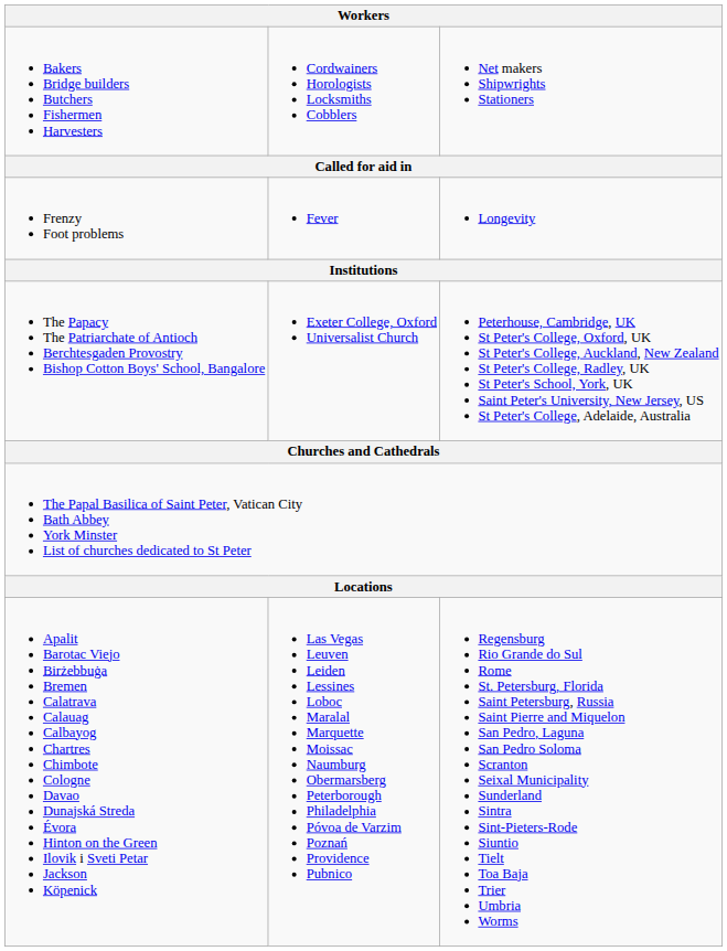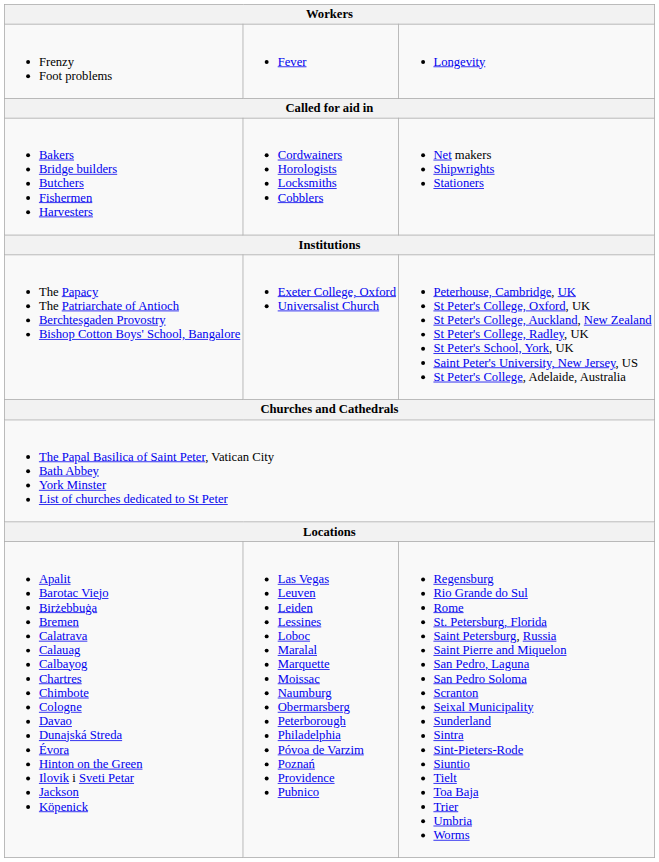 <table class="wikitable">
 <tr>
 <th colspan=3>Workers</th>
 </tr>
 <tr>
-<td Valign="top"><br><ul><li><a href='#'>Bakers</a></li><li><a href='#'>Bridge builders</a></li><li><a href='#'>Butchers</a></li><li><a href='#'>Fishermen</a></li><li><a href='#'>Harvesters</a></li></ul></td>
-<td Valign="top"><br><ul><li><a href='#'>Cordwainers</a></li><li><a href='#'>Horologists</a></li><li><a href='#'>Locksmiths</a></li><li><a href='#'>Cobblers</a></li></ul></td>
-<td Valign="top"><br><ul><li><a href='#'>Net</a> makers</li><li><a href='#'>Shipwrights</a></li><li><a href='#'>Stationers</a></li></ul></td>
+<td Valign="top"><br><ul><li>Frenzy</li><li>Foot problems</li></ul></td>
+<td Valign="top"><br><ul><li><a href='#'>Fever</a></li></ul></td>
+<td Valign="top"><br><ul><li><a href='#'>Longevity</a></li></ul></td>
 </tr>
 <tr>
 <th colspan=3>Called for aid in</th>
 </tr>
 <tr>
-<td Valign="top"><br><ul><li>Frenzy</li><li>Foot problems</li></ul></td>
-<td Valign="top"><br><ul><li><a href='#'>Fever</a></li></ul></td>
-<td Valign="top"><br><ul><li><a href='#'>Longevity</a></li></ul></td>
+<td Valign="top"><br><ul><li><a href='#'>Bakers</a></li><li><a href='#'>Bridge builders</a></li><li><a href='#'>Butchers</a></li><li><a href='#'>Fishermen</a></li><li><a href='#'>Harvesters</a></li></ul></td>
+<td Valign="top"><br><ul><li><a href='#'>Cordwainers</a></li><li><a href='#'>Horologists</a></li><li><a href='#'>Locksmiths</a></li><li><a href='#'>Cobblers</a></li></ul></td>
+<td Valign="top"><br><ul><li><a href='#'>Net</a> makers</li><li><a href='#'>Shipwrights</a></li><li><a href='#'>Stationers</a></li></ul></td>
 </tr>
 <tr>
 <th colspan=3>Institutions</th>
 </tr>
 <tr>
 <td Valign="top"><br><ul><li>The <a href='#'>Papacy</a></li><li>The <a href='#'>Patriarchate of Antioch</a></li><li><a href='#'>Berchtesgaden Provostry</a></li><li><a href='#'>Bishop Cotton Boys' School, Bangalore</a></li></ul></td>
 <td Valign="top"><br><ul><li><a href='#'>Exeter College, Oxford</a></li><li><a href='#'>Universalist Church</a></li></ul></td>
 <td Valign="top"><br><ul><li><a href='#'>Peterhouse, Cambridge</a>, <a href='#'>UK</a></li><li><a href='#'>St Peter's College, Oxford</a>, UK</li><li><a href='#'>St Peter's College, Auckland</a>, <a href='#'>New Zealand</a></li><li><a href='#'>St Peter's College, Radley</a>, UK</li><li><a href='#'>St Peter's School, York</a>, UK</li><li><a href='#'>Saint Peter's University, New Jersey</a>, US</li><li><a href='#'>St Peter's College</a>, Adelaide, Australia</li></ul></td>
 </tr>
 <tr>
 <th colspan=3>Churches and Cathedrals</th>
 </tr>
 <tr>
 <td style="vertical-align:top;" colspan="3"><br><ul><li><a href='#'>The Papal Basilica of Saint Peter</a>, Vatican City</li><li><a href='#'>Bath Abbey</a></li><li><a href='#'>York Minster</a></li><li><a href='#'>List of churches dedicated to St Peter</a></li></ul></td>
 </tr>
 <tr>
 <th colspan=3>Locations</th>
 </tr>
 <tr>
 <td Valign="top"><br><ul><li><a href='#'>Apalit</a></li><li><a href='#'>Barotac Viejo</a></li><li><a href='#'>Birżebbuġa</a></li><li><a href='#'>Bremen</a></li><li><a href='#'>Calatrava</a></li><li><a href='#'>Calauag</a></li><li><a href='#'>Calbayog</a></li><li><a href='#'>Chartres</a></li><li><a href='#'>Chimbote</a></li><li><a href='#'>Cologne</a></li><li><a href='#'>Davao</a></li><li><a href='#'>Dunajská Streda</a></li><li><a href='#'>Évora</a></li><li><a href='#'>Hinton on the Green</a></li><li><a href='#'>Ilovik</a> i <a href='#'>Sveti Petar</a></li><li><a href='#'>Jackson</a></li><li><a href='#'>Köpenick</a></li></ul></td>
 <td Valign="top"><br><ul><li><a href='#'>Las Vegas</a></li><li><a href='#'>Leuven</a></li><li><a href='#'>Leiden</a></li><li><a href='#'>Lessines</a></li><li><a href='#'>Loboc</a></li><li><a href='#'>Maralal</a></li><li><a href='#'>Marquette</a></li><li><a href='#'>Moissac</a></li><li><a href='#'>Naumburg</a></li><li><a href='#'>Obermarsberg</a></li><li><a href='#'>Peterborough</a></li><li><a href='#'>Philadelphia</a></li><li><a href='#'>Póvoa de Varzim</a></li><li><a href='#'>Poznań</a></li><li><a href='#'>Providence</a></li><li><a href='#'>Pubnico</a></li></ul></td>
 <td Valign="top"><br><ul><li><a href='#'>Regensburg</a></li><li><a href='#'>Rio Grande do Sul</a></li><li><a href='#'>Rome</a></li><li><a href='#'>St. Petersburg, Florida</a></li><li><a href='#'>Saint Petersburg</a>, <a href='#'>Russia</a></li><li><a href='#'>Saint Pierre and Miquelon</a></li><li><a href='#'>San Pedro, Laguna</a></li><li><a href='#'>San Pedro Soloma</a></li><li><a href='#'>Scranton</a></li><li><a href='#'>Seixal Municipality</a></li><li><a href='#'>Sunderland</a></li><li><a href='#'>Sintra</a></li><li><a href='#'>Sint-Pieters-Rode</a></li><li><a href='#'>Siuntio</a></li><li><a href='#'>Tielt</a></li><li><a href='#'>Toa Baja</a></li><li><a href='#'>Trier</a></li><li><a href='#'>Umbria</a></li><li><a href='#'>Worms</a></li></ul></td>
 </tr>
 </table>
